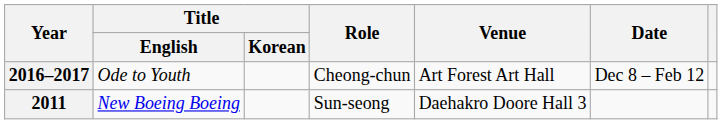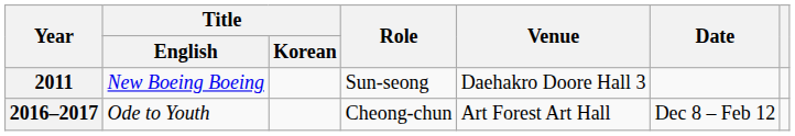 <table class="wikitable plainrowheaders sortable" style="text-align:left; font-size:100%">
 <tr>
 <th rowspan="2" scope="col">Year</th>
 <th colspan="2" scope="col">Title</th>
 <th rowspan="2" scope="col">Role</th>
 <th rowspan="2" scope="col" class="unsortable">Venue</th>
 <th rowspan="2" scope="col">Date</th>
 <th rowspan="2" scope="col" class="unsortable"></th>
 </tr>
 <tr>
 <th>English</th>
 <th>Korean</th>
 </tr>
 <tr>
+<th scope="row">2011</th>
+<td><em><a href='#'>New Boeing Boeing</a></em></td>
+<td></td>
+<td>Sun-seong</td>
+<td>Daehakro Doore Hall 3</td>
+<td></td>
+<td style="text-align:center"></td>
+</tr>
+<tr>
 <th scope="row">2016–2017</th>
 <td><em>Ode to Youth</em></td>
 <td></td>
 <td>Cheong-chun</td>
 <td>Art Forest Art Hall</td>
 <td>Dec 8 – Feb 12</td>
 <td style="text-align:center"></td>
 </tr>
-<tr>
-<th scope="row">2011</th>
-<td><em><a href='#'>New Boeing Boeing</a></em></td>
-<td></td>
-<td>Sun-seong</td>
-<td>Daehakro Doore Hall 3</td>
-<td></td>
-<td style="text-align:center"></td>
-</tr>
 </table>
